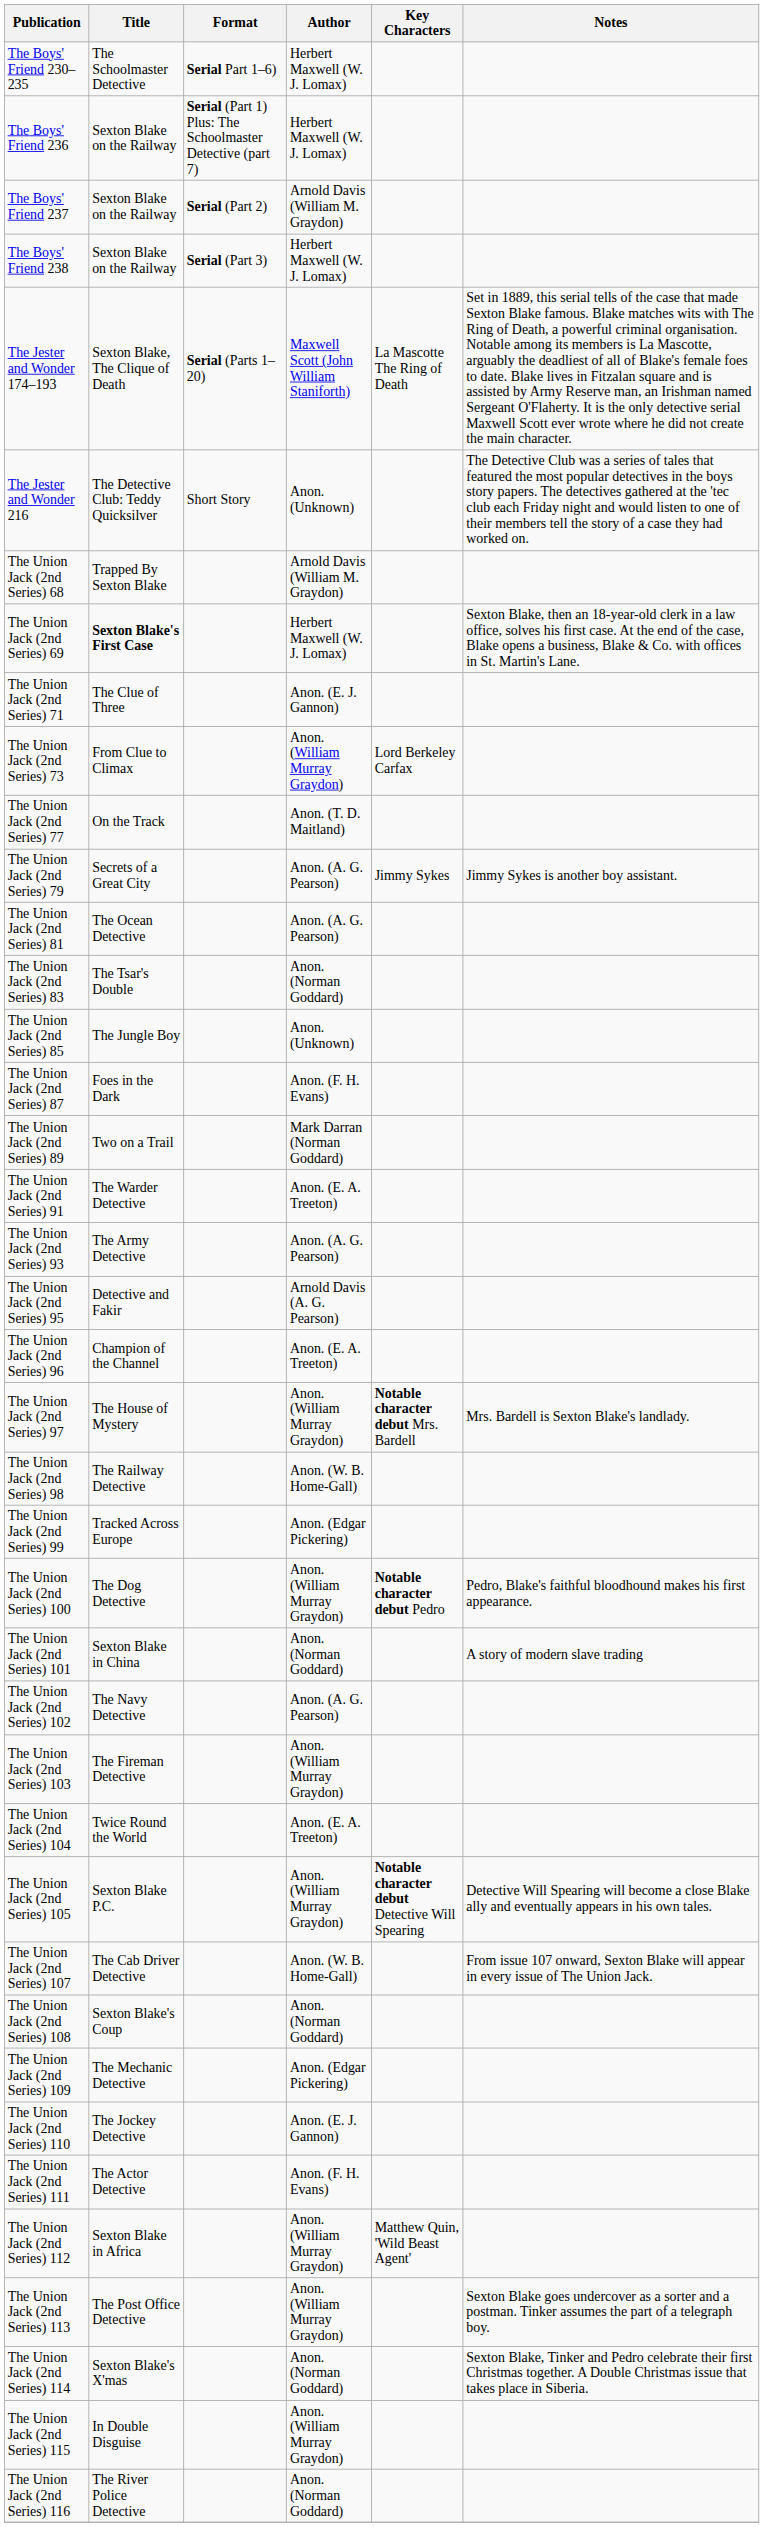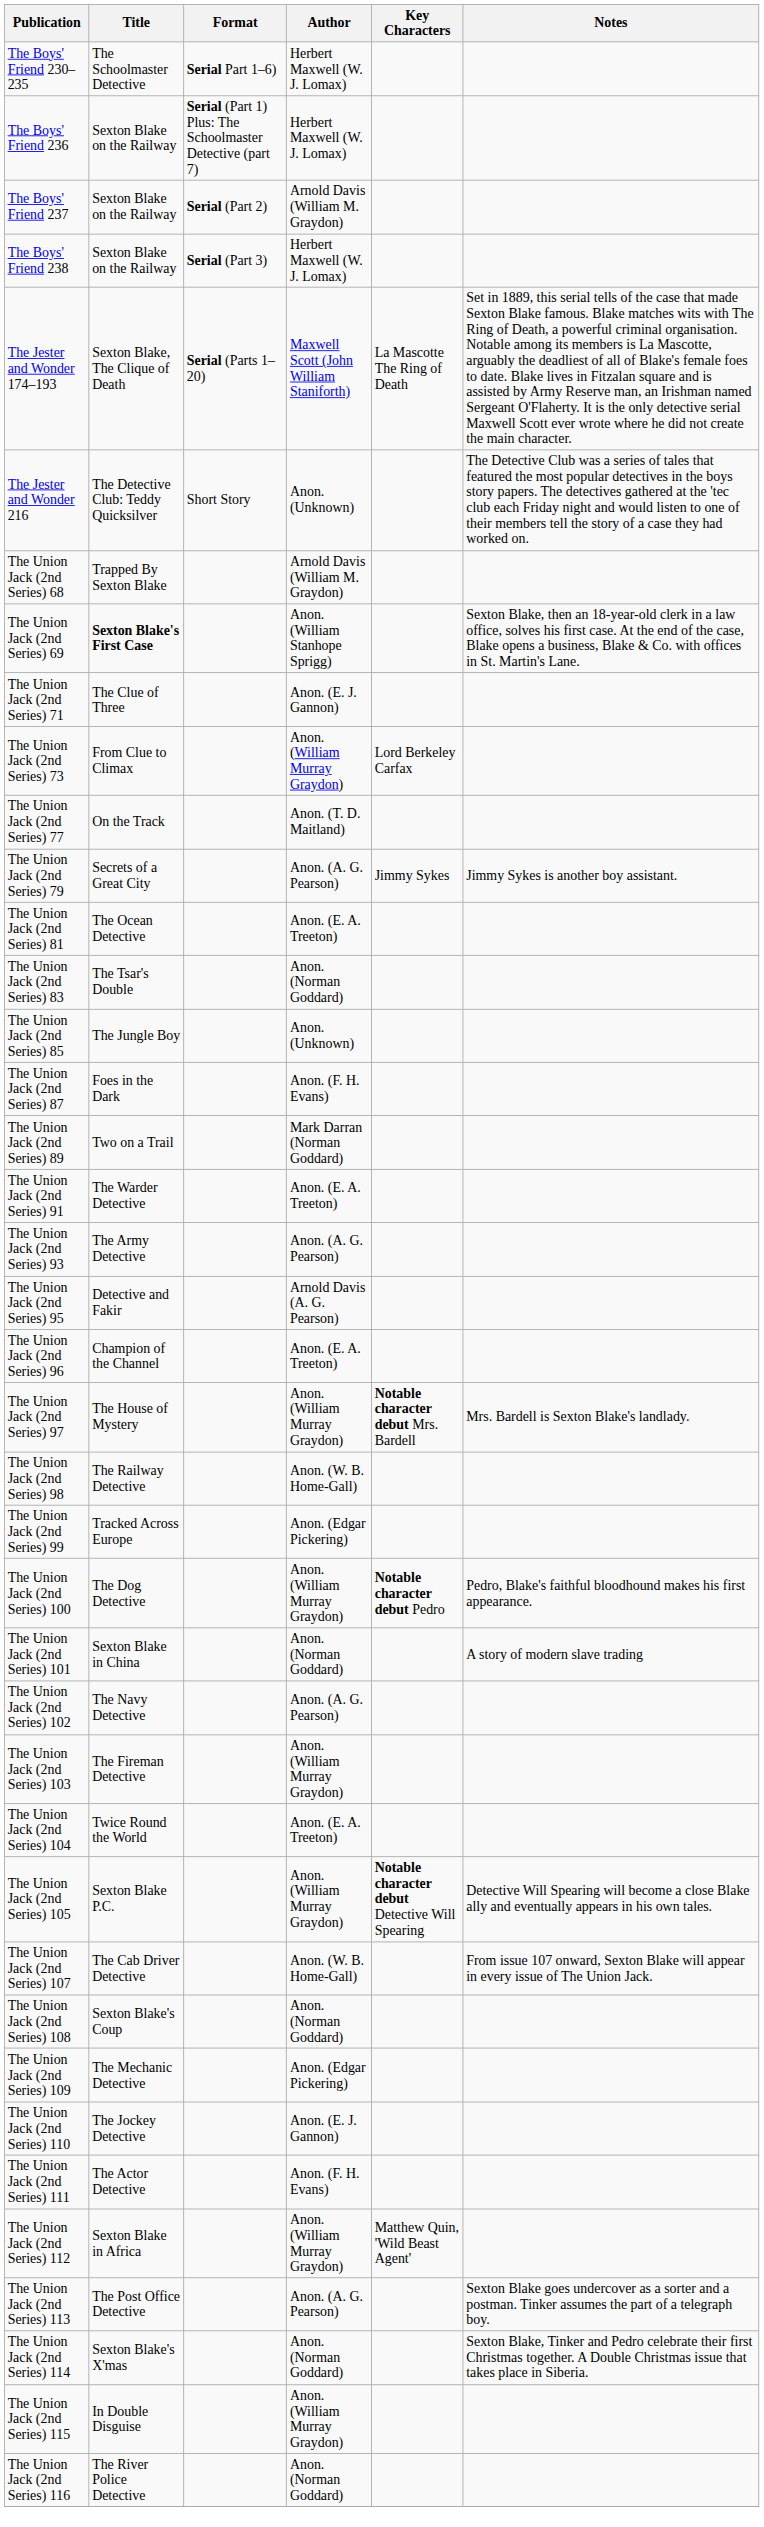 <table class="wikitable">
 <tr>
 <th>Publication</th>
 <th>Title</th>
 <th>Format</th>
 <th>Author</th>
 <th>Key Characters</th>
 <th>Notes</th>
 </tr>
 <tr>
 <td><a href='#'>The Boys' Friend</a> 230–235</td>
 <td>The Schoolmaster Detective</td>
 <td><strong>Serial</strong> Part 1–6)</td>
 <td>Herbert Maxwell (W. J. Lomax)</td>
 <td></td>
 <td></td>
 </tr>
 <tr>
 <td><a href='#'>The Boys' Friend</a> 236</td>
 <td>Sexton Blake on the Railway</td>
 <td><strong>Serial</strong> (Part 1) Plus: The Schoolmaster Detective (part 7)</td>
 <td>Herbert Maxwell (W. J. Lomax)</td>
 <td></td>
 <td></td>
 </tr>
 <tr>
 <td><a href='#'>The Boys' Friend</a> 237</td>
 <td>Sexton Blake on the Railway</td>
 <td><strong>Serial</strong> (Part 2)</td>
 <td>Arnold Davis (William M. Graydon)</td>
 <td></td>
 <td></td>
 </tr>
 <tr>
 <td><a href='#'>The Boys' Friend</a> 238</td>
 <td>Sexton Blake on the Railway</td>
 <td><strong>Serial</strong> (Part 3)</td>
 <td>Herbert Maxwell (W. J. Lomax)</td>
 <td></td>
 <td></td>
 </tr>
 <tr>
 <td><a href='#'>The Jester and Wonder</a> 174–193</td>
 <td>Sexton Blake, The Clique of Death</td>
 <td><strong>Serial</strong> (Parts 1–20)</td>
 <td><a href='#'>Maxwell Scott (John William Staniforth)</a></td>
 <td>La Mascotte <br> The Ring of Death</td>
 <td>Set in 1889, this serial tells of the case that made Sexton Blake famous. Blake matches wits with The Ring of Death, a powerful criminal organisation. Notable among its members is La Mascotte, arguably the deadliest of all of Blake's female foes to date. Blake lives in Fitzalan square and is assisted by Army Reserve man, an Irishman named Sergeant O'Flaherty. It is the only detective serial Maxwell Scott ever wrote where he did not create the main character.</td>
 </tr>
 <tr>
 <td><a href='#'>The Jester and Wonder</a> 216</td>
 <td>The Detective Club: Teddy Quicksilver</td>
 <td>Short Story</td>
 <td>Anon. (Unknown)</td>
 <td></td>
 <td>The Detective Club was a series of tales that featured the most popular detectives in the boys story papers. The detectives gathered at the 'tec club each Friday night and would listen to one of their members tell the story of a case they had worked on.</td>
 </tr>
 <tr>
 <td>The Union Jack (2nd Series) 68</td>
 <td>Trapped By Sexton Blake</td>
 <td></td>
 <td>Arnold Davis (William M. Graydon)</td>
 <td></td>
 <td></td>
 </tr>
 <tr>
 <td>The Union Jack (2nd Series) 69</td>
 <td><strong>Sexton Blake's First Case</strong></td>
 <td></td>
-<td>Herbert Maxwell (W. J. Lomax)</td>
+<td>Anon. (William Stanhope Sprigg)</td>
 <td></td>
 <td>Sexton Blake, then an 18-year-old clerk in a law office, solves his first case. At the end of the case, Blake opens a business, Blake & Co. with offices in St. Martin's Lane.</td>
 </tr>
 <tr>
 <td>The Union Jack (2nd Series) 71</td>
 <td>The Clue of Three</td>
 <td></td>
 <td>Anon. (E. J. Gannon)</td>
 <td></td>
 <td></td>
 </tr>
 <tr>
 <td>The Union Jack (2nd Series) 73</td>
 <td>From Clue to Climax</td>
 <td></td>
 <td>Anon. (<a href='#'>William Murray Graydon</a>)</td>
 <td>Lord Berkeley Carfax</td>
 <td></td>
 </tr>
 <tr>
 <td>The Union Jack (2nd Series) 77</td>
 <td>On the Track</td>
 <td></td>
 <td>Anon. (T. D. Maitland)</td>
 <td></td>
 <td></td>
 </tr>
 <tr>
 <td>The Union Jack (2nd Series) 79</td>
 <td>Secrets of a Great City</td>
 <td></td>
 <td>Anon. (A. G. Pearson)</td>
 <td>Jimmy Sykes</td>
 <td>Jimmy Sykes is another boy assistant.</td>
 </tr>
 <tr>
 <td>The Union Jack (2nd Series) 81</td>
 <td>The Ocean Detective</td>
 <td></td>
-<td>Anon. (A. G. Pearson)</td>
+<td>Anon. (E. A. Treeton)</td>
 <td></td>
 <td></td>
 </tr>
 <tr>
 <td>The Union Jack (2nd Series) 83</td>
 <td>The Tsar's Double</td>
 <td></td>
 <td>Anon. (Norman Goddard)</td>
 <td></td>
 <td></td>
 </tr>
 <tr>
 <td>The Union Jack (2nd Series) 85</td>
 <td>The Jungle Boy</td>
 <td></td>
 <td>Anon. (Unknown)</td>
 <td></td>
 <td></td>
 </tr>
 <tr>
 <td>The Union Jack (2nd Series) 87</td>
 <td>Foes in the Dark</td>
 <td></td>
 <td>Anon. (F. H. Evans)</td>
 <td></td>
 <td></td>
 </tr>
 <tr>
 <td>The Union Jack (2nd Series) 89</td>
 <td>Two on a Trail</td>
 <td></td>
 <td>Mark Darran (Norman Goddard)</td>
 <td></td>
 <td></td>
 </tr>
 <tr>
 <td>The Union Jack (2nd Series) 91</td>
 <td>The Warder Detective</td>
 <td></td>
 <td>Anon. (E. A. Treeton)</td>
 <td></td>
 <td></td>
 </tr>
 <tr>
 <td>The Union Jack (2nd Series) 93</td>
 <td>The Army Detective</td>
 <td></td>
 <td>Anon. (A. G. Pearson)</td>
 <td></td>
 <td></td>
 </tr>
 <tr>
 <td>The Union Jack (2nd Series) 95</td>
 <td>Detective and Fakir</td>
 <td></td>
 <td>Arnold Davis (A. G. Pearson)</td>
 <td></td>
 <td></td>
 </tr>
 <tr>
 <td>The Union Jack (2nd Series) 96</td>
 <td>Champion of the Channel</td>
 <td></td>
 <td>Anon. (E. A. Treeton)</td>
 <td></td>
 <td></td>
 </tr>
 <tr>
 <td>The Union Jack (2nd Series) 97</td>
 <td>The House of Mystery</td>
 <td></td>
 <td>Anon. (William Murray Graydon)</td>
 <td><strong>Notable character debut</strong> Mrs. Bardell</td>
 <td>Mrs. Bardell is Sexton Blake's landlady.</td>
 </tr>
 <tr>
 <td>The Union Jack (2nd Series) 98</td>
 <td>The Railway Detective</td>
 <td></td>
 <td>Anon. (W. B. Home-Gall)</td>
 <td></td>
 <td></td>
 </tr>
 <tr>
 <td>The Union Jack (2nd Series) 99</td>
 <td>Tracked Across Europe</td>
 <td></td>
 <td>Anon. (Edgar Pickering)</td>
 <td></td>
 <td></td>
 </tr>
 <tr>
 <td>The Union Jack (2nd Series) 100</td>
 <td>The Dog Detective</td>
 <td></td>
 <td>Anon. (William Murray Graydon)</td>
 <td><strong>Notable character debut</strong> Pedro</td>
 <td>Pedro, Blake's faithful bloodhound makes his first appearance.</td>
 </tr>
 <tr>
 <td>The Union Jack (2nd Series) 101</td>
 <td>Sexton Blake in China</td>
 <td></td>
 <td>Anon. (Norman Goddard)</td>
 <td></td>
 <td>A story of modern slave trading</td>
 </tr>
 <tr>
 <td>The Union Jack (2nd Series) 102</td>
 <td>The Navy Detective</td>
 <td></td>
 <td>Anon. (A. G. Pearson)</td>
 <td></td>
 <td></td>
 </tr>
 <tr>
 <td>The Union Jack (2nd Series) 103</td>
 <td>The Fireman Detective</td>
 <td></td>
 <td>Anon. (William Murray Graydon)</td>
 <td></td>
 <td></td>
 </tr>
 <tr>
 <td>The Union Jack (2nd Series) 104</td>
 <td>Twice Round the World</td>
 <td></td>
 <td>Anon. (E. A. Treeton)</td>
 <td></td>
 <td></td>
 </tr>
 <tr>
 <td>The Union Jack (2nd Series) 105</td>
 <td>Sexton Blake P.C.</td>
 <td></td>
 <td>Anon. (William Murray Graydon)</td>
 <td><strong>Notable character debut</strong> Detective Will Spearing</td>
 <td>Detective Will Spearing will become a close Blake ally and eventually appears in his own tales.</td>
 </tr>
 <tr>
 <td>The Union Jack (2nd Series) 107</td>
 <td>The Cab Driver Detective</td>
 <td></td>
 <td>Anon. (W. B. Home-Gall)</td>
 <td></td>
 <td>From issue 107 onward, Sexton Blake will appear in every issue of The Union Jack.</td>
 </tr>
 <tr>
 <td>The Union Jack (2nd Series) 108</td>
 <td>Sexton Blake's Coup</td>
 <td></td>
 <td>Anon. (Norman Goddard)</td>
 <td></td>
 <td></td>
 </tr>
 <tr>
 <td>The Union Jack (2nd Series) 109</td>
 <td>The Mechanic Detective</td>
 <td></td>
 <td>Anon. (Edgar Pickering)</td>
 <td></td>
 <td></td>
 </tr>
 <tr>
 <td>The Union Jack (2nd Series) 110</td>
 <td>The Jockey Detective</td>
 <td></td>
 <td>Anon. (E. J. Gannon)</td>
 <td></td>
 <td></td>
 </tr>
 <tr>
 <td>The Union Jack (2nd Series) 111</td>
 <td>The Actor Detective</td>
 <td></td>
 <td>Anon. (F. H. Evans)</td>
 <td></td>
 <td></td>
 </tr>
 <tr>
 <td>The Union Jack (2nd Series) 112</td>
 <td>Sexton Blake in Africa</td>
 <td></td>
 <td>Anon. (William Murray Graydon)</td>
 <td>Matthew Quin, 'Wild Beast Agent'</td>
 <td></td>
 </tr>
 <tr>
 <td>The Union Jack (2nd Series) 113</td>
 <td>The Post Office Detective</td>
 <td></td>
-<td>Anon. (William Murray Graydon)</td>
+<td>Anon. (A. G. Pearson)</td>
 <td></td>
 <td>Sexton Blake goes undercover as a sorter and a postman. Tinker assumes the part of a telegraph boy.</td>
 </tr>
 <tr>
 <td>The Union Jack (2nd Series) 114</td>
 <td>Sexton Blake's X'mas</td>
 <td></td>
 <td>Anon. (Norman Goddard)</td>
 <td></td>
 <td>Sexton Blake, Tinker and Pedro celebrate their first Christmas together. A Double Christmas issue that takes place in Siberia.</td>
 </tr>
 <tr>
 <td>The Union Jack (2nd Series) 115</td>
 <td>In Double Disguise</td>
 <td></td>
 <td>Anon. (William Murray Graydon)</td>
 <td></td>
 <td></td>
 </tr>
 <tr>
 <td>The Union Jack (2nd Series) 116</td>
 <td>The River Police Detective</td>
 <td></td>
 <td>Anon. (Norman Goddard)</td>
 <td></td>
 <td></td>
 </tr>
 <tr>
 </tr>
 </table>
